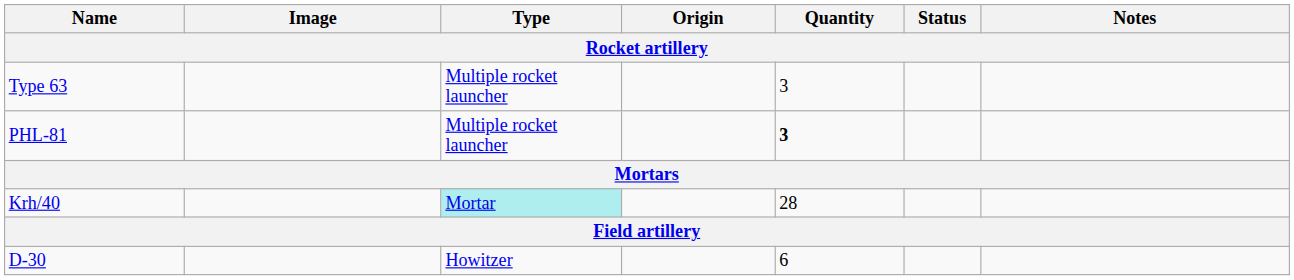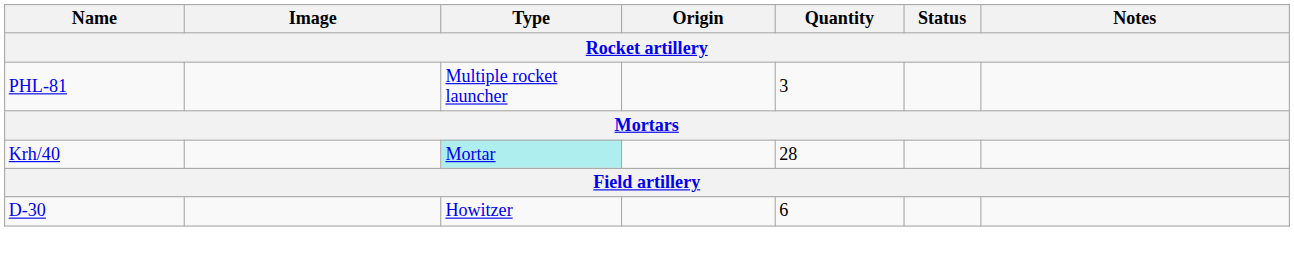 <table class="wikitable" style="width:90%;">
 <tr>
 <th width=14%>Name</th>
 <th width=20%>Image</th>
 <th width=14%>Type</th>
 <th width=12%>Origin</th>
 <th width=10%>Quantity</th>
 <th width=06%>Status</th>
 <th width=24%>Notes</th>
 </tr>
 <tr>
 <th colspan="7"><a href='#'>Rocket artillery</a></th>
 </tr>
 <tr>
-<td><a href='#'>Type 63</a></td>
+<td><a href='#'>PHL-81</a></td>
 <td></td>
 <td><a href='#'>Multiple rocket launcher</a></td>
 <td></td>
 <td>3</td>
-<td></td>
-<td></td>
-</tr>
-<tr>
-<td><a href='#'>PHL-81</a></td>
-<td></td>
-<td><a href='#'>Multiple rocket launcher</a></td>
-<td></td>
-<td><strong>3</strong></td>
 <td></td>
 <td></td>
 </tr>
 <tr>
 <th colspan="7"><a href='#'>Mortars</a></th>
 </tr>
 <tr>
 <td><a href='#'>Krh/40</a></td>
 <td></td>
 <td style="background: paleturquoise;"><a href='#'>Mortar</a></td>
 <td></td>
 <td>28</td>
 <td></td>
 <td></td>
 </tr>
 <tr>
 <th colspan="7"><a href='#'>Field artillery</a></th>
 </tr>
 <tr>
 <td><a href='#'>D-30</a></td>
 <td></td>
 <td><a href='#'>Howitzer</a></td>
 <td></td>
 <td>6</td>
 <td></td>
 <td></td>
 </tr>
 </table>
